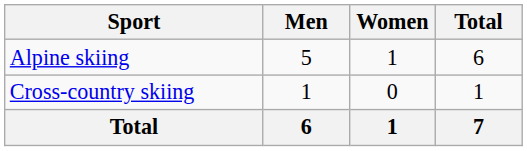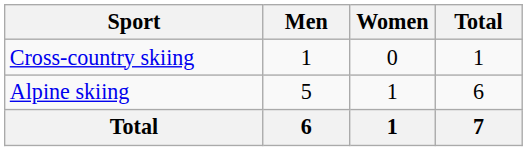 <table class="wikitable sortable" style="text-align:center;">
 <tr>
 <th width=180>Sport</th>
 <th width=55>Men</th>
 <th width=55>Women</th>
 <th width=55>Total</th>
 </tr>
 <tr>
+<td align=left><a href='#'>Cross-country skiing</a></td>
+<td>1</td>
+<td>0</td>
+<td>1</td>
+</tr>
+<tr>
 <td align=left><a href='#'>Alpine skiing</a></td>
 <td>5</td>
 <td>1</td>
 <td>6</td>
-</tr>
-<tr>
-<td align=left><a href='#'>Cross-country skiing</a></td>
-<td>1</td>
-<td>0</td>
-<td>1</td>
 </tr>
 <tr>
 <th>Total</th>
 <th>6</th>
 <th>1</th>
 <th>7</th>
 </tr>
 </table>
